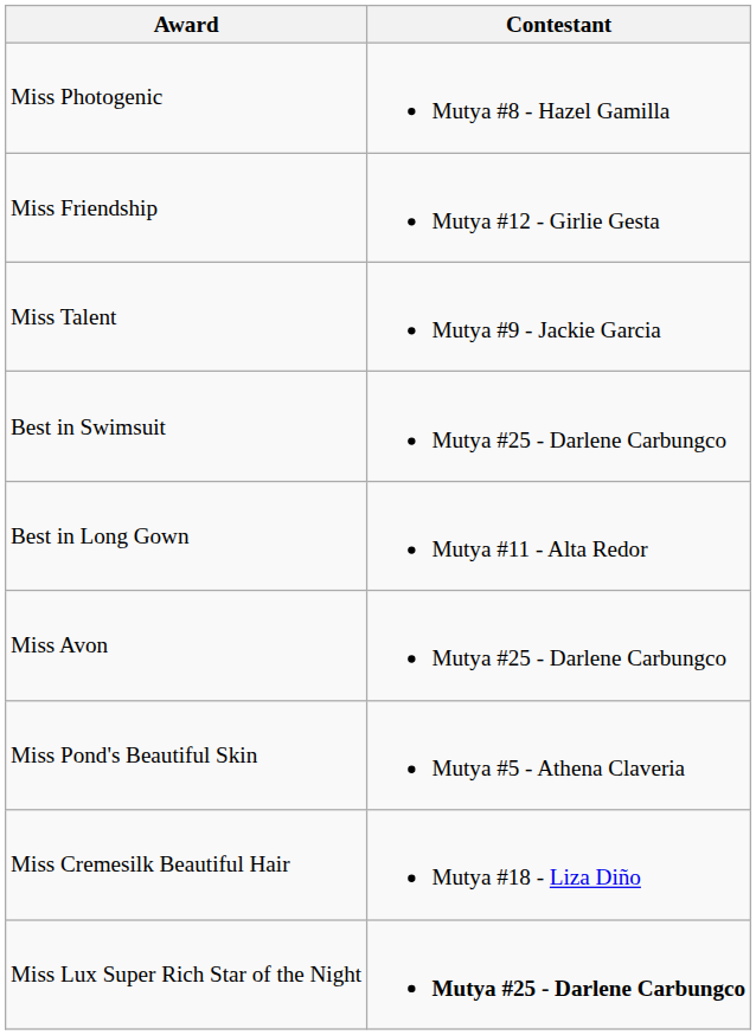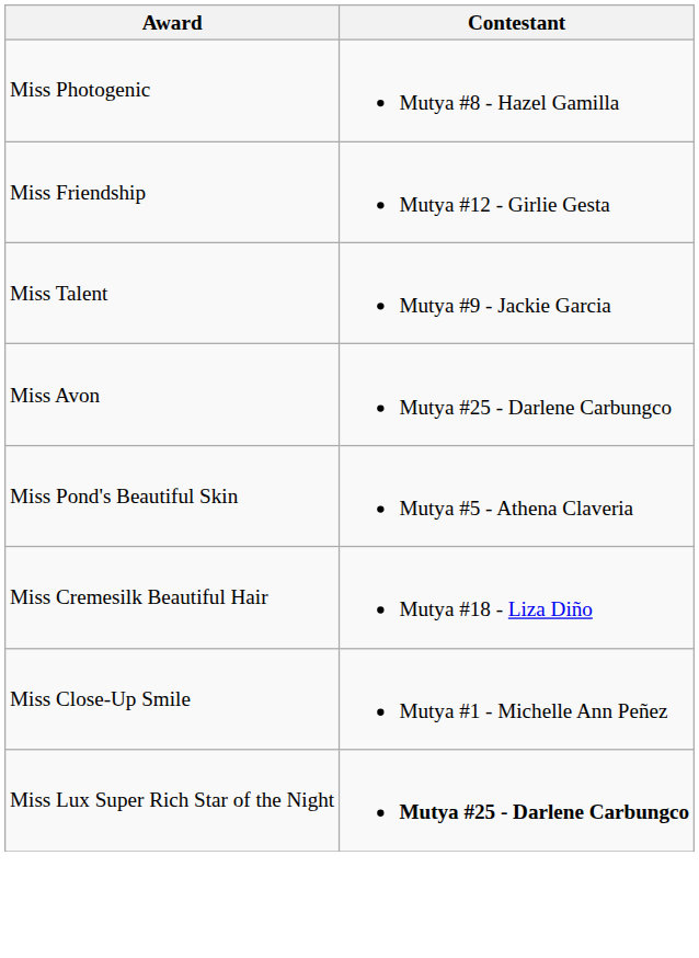 <table class="wikitable sortable" style="font-size: 95%;">
 <tr>
 <th>Award</th>
 <th>Contestant</th>
 </tr>
 <tr>
 <td>Miss Photogenic</td>
 <td><br><ul><li>Mutya #8 - Hazel Gamilla</li></ul></td>
 </tr>
 <tr>
 <td>Miss Friendship</td>
 <td><br><ul><li>Mutya #12 - Girlie Gesta</li></ul></td>
 </tr>
 <tr>
 <td>Miss Talent</td>
 <td><br><ul><li>Mutya #9 - Jackie Garcia</li></ul></td>
 </tr>
 <tr>
-<td>Best in Swimsuit</td>
-<td><br><ul><li>Mutya #25 - Darlene Carbungco</li></ul></td>
-</tr>
-<tr>
-<td>Best in Long Gown</td>
-<td><br><ul><li>Mutya #11 - Alta Redor</li></ul></td>
-</tr>
-<tr>
 <td>Miss Avon</td>
 <td><br><ul><li>Mutya #25 - Darlene Carbungco</li></ul></td>
 </tr>
 <tr>
 <td>Miss Pond's Beautiful Skin</td>
 <td><br><ul><li>Mutya #5 - Athena Claveria</li></ul></td>
 </tr>
 <tr>
 <td>Miss Cremesilk Beautiful Hair</td>
 <td><br><ul><li>Mutya #18 - <a href='#'>Liza Diño</a></li></ul></td>
 </tr>
 <tr>
+<td>Miss Close-Up Smile</td>
+<td><br><ul><li>Mutya #1 - Michelle Ann Peñez</li></ul></td>
+</tr>
+<tr>
 <td>Miss Lux Super Rich Star of the Night</td>
 <td><strong><br><ul><li>Mutya #25 - Darlene Carbungco</li></ul></strong></td>
 </tr>
 </table>
